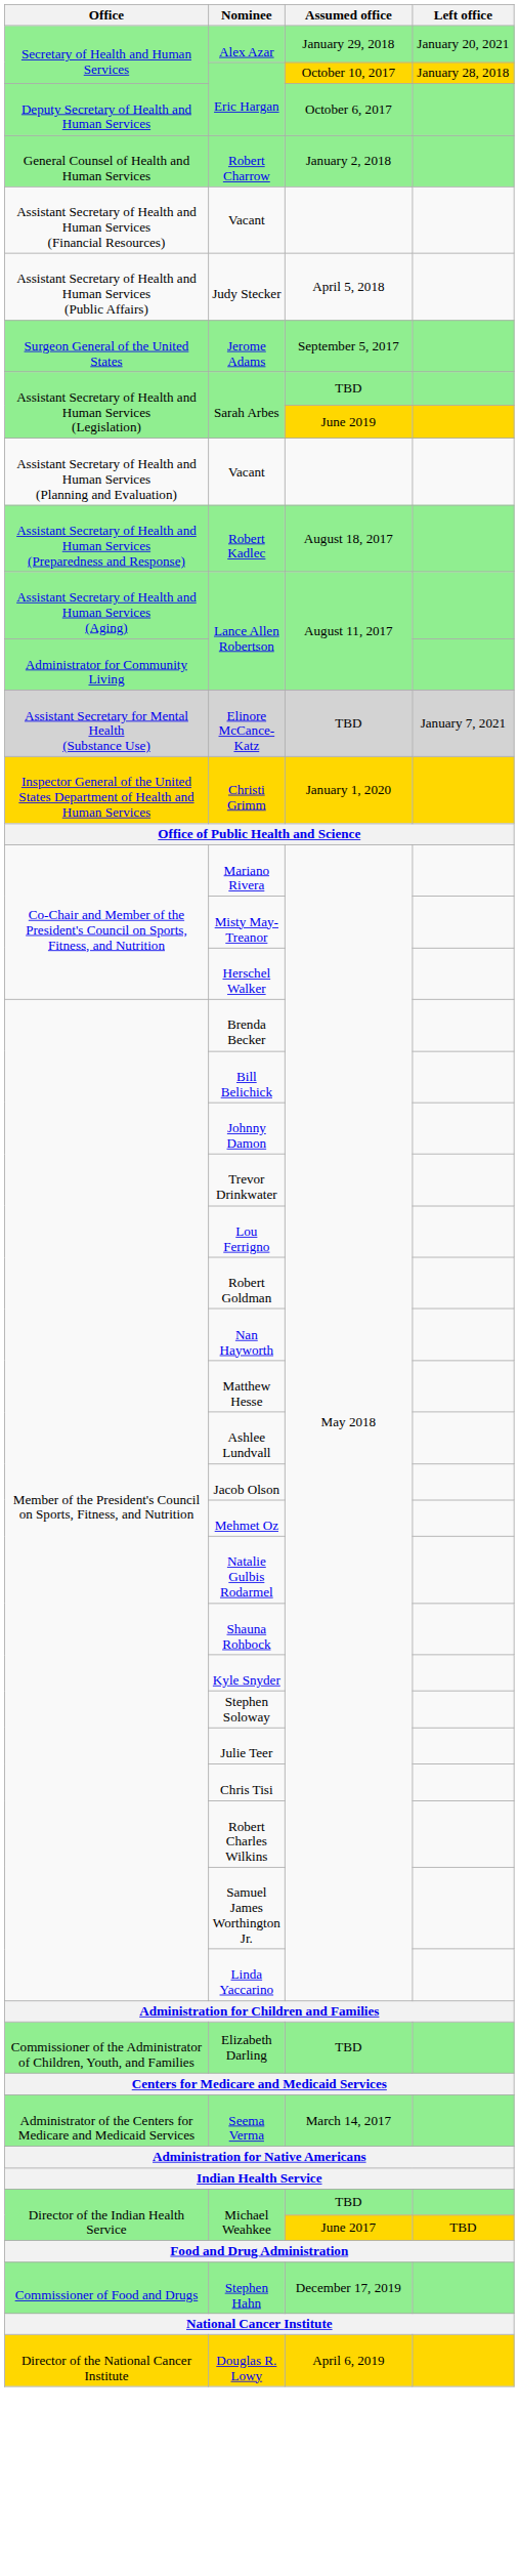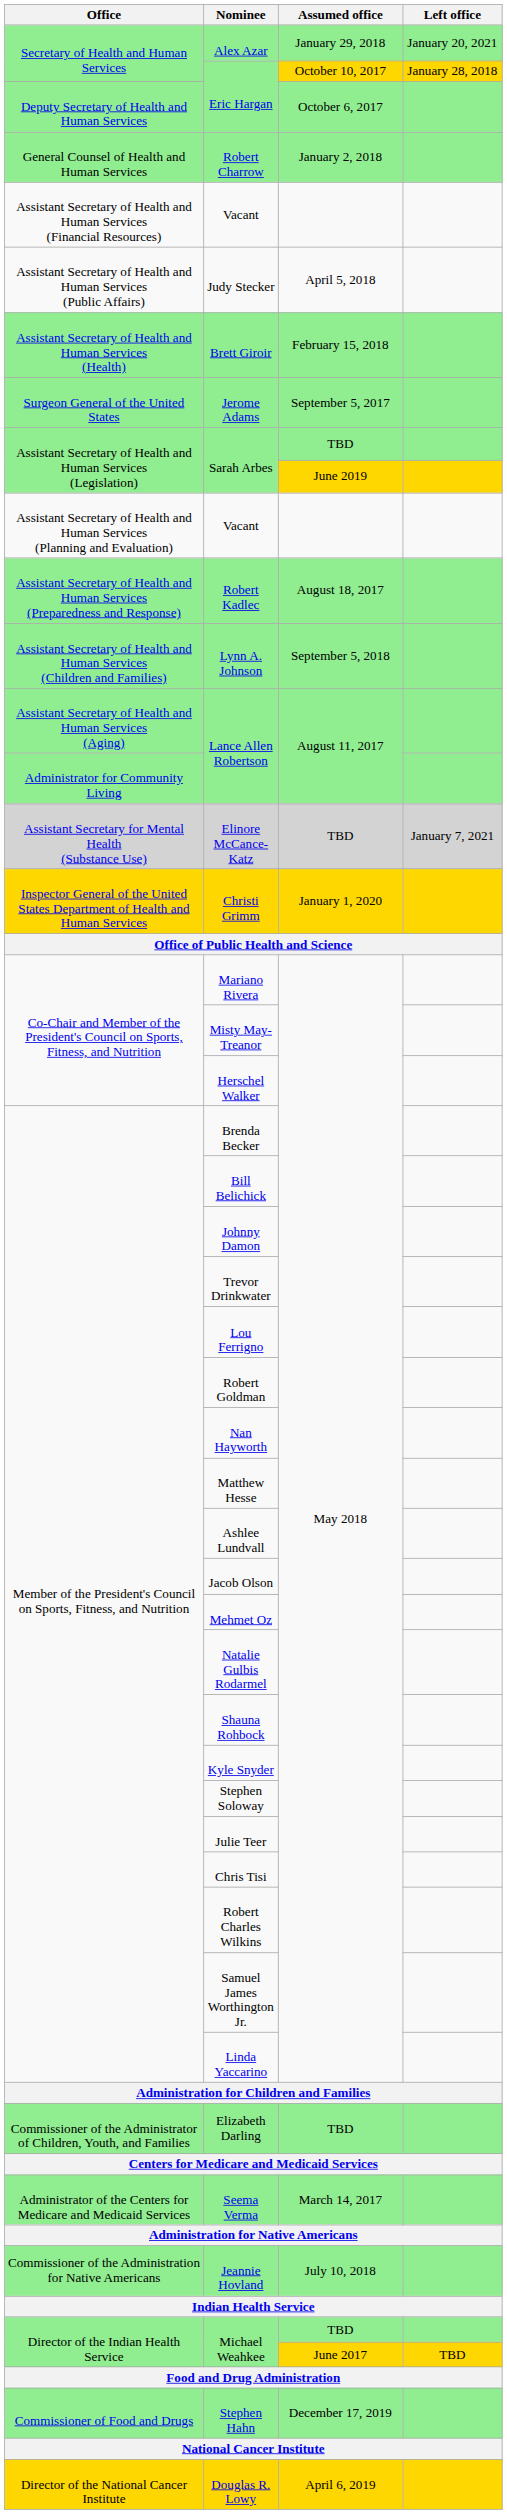 <table class="wikitable sortable" style="text-align:center">
 <tr>
 <th style="width:40%;">Office</th>
 <th style="width:15%;">Nominee</th>
 <th style="width:25%;" data-sort- type="date">Assumed office</th>
 <th style="width:20%;" data-sort- type="date">Left office</th>
 </tr>
 <tr style="background:lightgreen;">
 <td rowspan="2"><br><a href='#'>Secretary of Health and Human Services</a></td>
 <td><br><a href='#'>Alex Azar</a></td>
 <td style="background:lightgreen">January 29, 2018<br></td>
 <td style="background:lightgreen">January 20, 2021</td>
 </tr>
 <tr style="background:lightgreen;">
 <td rowspan="2"><br><a href='#'>Eric Hargan</a></td>
 <td style="background:gold">October 10, 2017</td>
 <td style="background:gold">January 28, 2018</td>
 </tr>
 <tr style="background:lightgreen">
 <td><br><a href='#'>Deputy Secretary of Health and Human Services</a></td>
 <td>October 6, 2017<br></td>
 <td></td>
 </tr>
 <tr style="background:lightgreen;">
 <td><br>General Counsel of Health and Human Services</td>
 <td><br><a href='#'>Robert Charrow</a></td>
 <td>January 2, 2018<br></td>
 <td></td>
 </tr>
 <tr>
 <td><br>Assistant Secretary of Health and Human Services<br>(Financial Resources)</td>
 <td>Vacant</td>
 <td></td>
 <td></td>
 </tr>
 <tr>
 <td><br>Assistant Secretary of Health and Human Services<br>(Public Affairs)</td>
 <td><br>Judy Stecker</td>
 <td>April 5, 2018<br></td>
 <td></td>
 </tr>
 <tr style="background:lightgreen;">
+<td><br><a href='#'>Assistant Secretary of Health and Human Services<br>(Health)</a></td>
+<td><br><a href='#'>Brett Giroir</a></td>
+<td>February 15, 2018<br></td>
+<td></td>
+</tr>
+<tr style="background:lightgreen;">
 <td><br><a href='#'>Surgeon General of the United States</a></td>
 <td><br><a href='#'>Jerome Adams</a></td>
 <td>September 5, 2017<br></td>
 <td></td>
 </tr>
 <tr style="background:lightgreen;">
 <td rowspan="2"><br>Assistant Secretary of Health and Human Services<br>(Legislation)</td>
 <td rowspan="2"><br>Sarah Arbes</td>
 <td>TBD<br></td>
 <td></td>
 </tr>
 <tr style="background:gold;">
 <td>June 2019</td>
 <td></td>
 </tr>
 <tr>
 <td><br>Assistant Secretary of Health and Human Services<br>(Planning and Evaluation)</td>
 <td>Vacant</td>
 <td></td>
 <td></td>
 </tr>
 <tr style="background:lightgreen;">
 <td><br><a href='#'>Assistant Secretary of Health and Human Services<br>(Preparedness and Response)</a></td>
 <td><br><a href='#'>Robert Kadlec</a></td>
 <td>August 18, 2017<br></td>
+<td></td>
+</tr>
+<tr style="background:lightgreen;">
+<td><br><a href='#'>Assistant Secretary of Health and Human Services<br>(Children and Families)</a></td>
+<td><br><a href='#'>Lynn A. Johnson</a></td>
+<td>September 5, 2018<br></td>
 <td></td>
 </tr>
 <tr style="background:lightgreen;">
 <td><br><a href='#'>Assistant Secretary of Health and Human Services<br>(Aging)</a></td>
 <td rowspan="2"><br><a href='#'>Lance Allen Robertson</a></td>
 <td rowspan="2">August 11, 2017<br></td>
 <td></td>
 </tr>
 <tr style="background:lightgreen;">
 <td><br><a href='#'>Administrator for Community Living</a></td>
 <td></td>
 </tr>
 <tr style="background:lightgray;">
 <td><br><a href='#'>Assistant Secretary for Mental Health<br>(Substance Use)</a></td>
 <td><br><a href='#'>Elinore McCance-Katz</a></td>
 <td>TBD<br></td>
 <td>January 7, 2021</td>
 </tr>
 <tr style="background:gold;">
 <td><br><a href='#'>Inspector General of the United States Department of Health and Human Services</a></td>
 <td><br><a href='#'>Christi Grimm</a></td>
 <td>January 1, 2020</td>
 <td></td>
 </tr>
 <tr>
 <th colspan="4"><a href='#'>Office of Public Health and Science</a></th>
 </tr>
 <tr>
 <td rowspan="3"><br><a href='#'>Co-Chair and Member of the<br>President's Council on Sports, Fitness, and Nutrition</a></td>
 <td><br><a href='#'>Mariano Rivera</a></td>
 <td rowspan="23">May 2018</td>
 <td></td>
 </tr>
 <tr>
 <td><br><a href='#'>Misty May-Treanor</a></td>
 <td></td>
 </tr>
 <tr>
 <td><br><a href='#'>Herschel Walker</a></td>
 <td></td>
 </tr>
 <tr>
 <td rowspan="20"><br>Member of the President's Council on Sports, Fitness, and Nutrition</td>
 <td><br>Brenda Becker</td>
 <td></td>
 </tr>
 <tr>
 <td><br><a href='#'>Bill Belichick</a></td>
 <td></td>
 </tr>
 <tr>
 <td><br><a href='#'>Johnny Damon</a></td>
 <td></td>
 </tr>
 <tr>
 <td><br>Trevor Drinkwater</td>
 <td></td>
 </tr>
 <tr>
 <td><br><a href='#'>Lou Ferrigno</a></td>
 <td></td>
 </tr>
 <tr>
 <td><br>Robert Goldman</td>
 <td></td>
 </tr>
 <tr>
 <td><br><a href='#'>Nan Hayworth</a></td>
 <td></td>
 </tr>
 <tr>
 <td><br>Matthew Hesse</td>
 <td></td>
 </tr>
 <tr>
 <td><br>Ashlee Lundvall</td>
 <td></td>
 </tr>
 <tr>
 <td><br>Jacob Olson</td>
 <td></td>
 </tr>
 <tr>
 <td><br><a href='#'>Mehmet Oz</a></td>
 <td></td>
 </tr>
 <tr>
 <td><br><a href='#'>Natalie Gulbis Rodarmel</a></td>
 <td></td>
 </tr>
 <tr>
 <td><br><a href='#'>Shauna Rohbock</a></td>
 <td></td>
 </tr>
 <tr>
 <td><br><a href='#'>Kyle Snyder</a></td>
 <td></td>
 </tr>
 <tr>
 <td>Stephen Soloway</td>
 <td></td>
 </tr>
 <tr>
 <td><br>Julie Teer</td>
 <td></td>
 </tr>
 <tr>
 <td><br>Chris Tisi</td>
 <td></td>
 </tr>
 <tr>
 <td><br>Robert Charles Wilkins</td>
 <td></td>
 </tr>
 <tr>
 <td><br>Samuel James Worthington Jr.</td>
 <td></td>
 </tr>
 <tr>
 <td><br><a href='#'>Linda Yaccarino</a></td>
 <td></td>
 </tr>
 <tr>
 <th colspan="4"><a href='#'>Administration for Children and Families</a></th>
 </tr>
 <tr style="background:lightgreen">
 <td><br>Commissioner of the Administrator of Children, Youth, and Families</td>
 <td>Elizabeth Darling</td>
 <td>TBD<br></td>
 <td></td>
 </tr>
 <tr>
 <th colspan="4"><a href='#'>Centers for Medicare and Medicaid Services</a></th>
 </tr>
 <tr style="background:lightgreen;">
 <td><br>Administrator of the Centers for Medicare and Medicaid Services</td>
 <td><br><a href='#'>Seema Verma</a></td>
 <td>March 14, 2017<br></td>
 <td></td>
 </tr>
 <tr>
 <th colspan="4"><a href='#'>Administration for Native Americans</a></th>
 </tr>
+<tr style="background:lightgreen;">
+<td>Commissioner of the Administration for Native Americans</td>
+<td><br><a href='#'>Jeannie Hovland</a></td>
+<td>July 10, 2018<br></td>
+<td></td>
+</tr>
 <tr>
 <th colspan="4"><a href='#'>Indian Health Service</a></th>
 </tr>
 <tr style="background:lightgreen;">
 <td rowspan="2"><br>Director of the Indian Health Service</td>
 <td rowspan="2"><br>Michael Weahkee</td>
 <td>TBD<br></td>
 <td></td>
 </tr>
 <tr style="background:gold;">
 <td>June 2017</td>
 <td>TBD</td>
 </tr>
 <tr>
 <th colspan="4"><a href='#'>Food and Drug Administration</a></th>
 </tr>
 <tr style="background:lightgreen;">
 <td><br><a href='#'>Commissioner of Food and Drugs</a></td>
 <td><br><a href='#'>Stephen Hahn</a></td>
 <td>December 17, 2019<br></td>
 <td></td>
 </tr>
 <tr>
 <th colspan="4"><a href='#'>National Cancer Institute</a></th>
 </tr>
 <tr style="background:gold;">
 <td><br>Director of the National Cancer Institute</td>
 <td><br><a href='#'>Douglas R. Lowy</a></td>
 <td>April 6, 2019</td>
 <td></td>
 </tr>
 </table>
